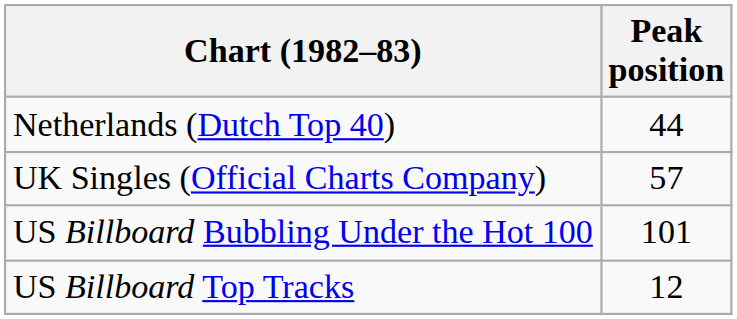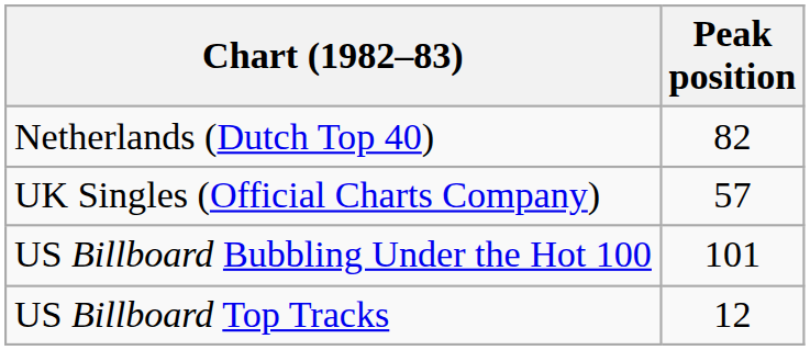 <table class="wikitable sortable">
 <tr>
 <th>Chart (1982–83)</th>
 <th>Peak<br>position</th>
 </tr>
 <tr>
 <td>Netherlands (<a href='#'>Dutch Top 40</a>)</td>
-<td align="center">44</td>
+<td align="center">82</td>
 </tr>
 <tr>
 <td>UK Singles (<a href='#'>Official Charts Company</a>)</td>
 <td align="center">57</td>
 </tr>
 <tr>
 <td>US <em>Billboard</em> <a href='#'>Bubbling Under the Hot 100</a></td>
 <td align="center">101</td>
 </tr>
 <tr>
 <td>US <em>Billboard</em> <a href='#'>Top Tracks</a></td>
 <td align="center">12</td>
 </tr>
 </table>
